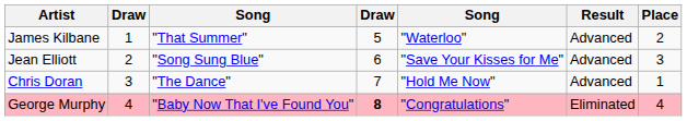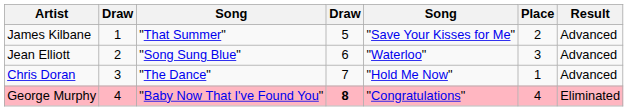 <table class="sortable wikitable" style="margin: 1em auto 1em auto; text-align:center">
 <tr>
 <th>Artist</th>
 <th>Draw</th>
 <th>Song </th>
 <th>Draw</th>
 <th>Song </th>
+<th>Place</th>
 <th>Result</th>
-<th>Place</th>
 </tr>
 <tr>
 <td align="left">James Kilbane</td>
 <td>1</td>
 <td align="left">"<a href='#'>That Summer</a>" </td>
 <td>5</td>
-<td align="left">"<a href='#'>Waterloo</a>" </td>
+<td align="left">"<a href='#'>Save Your Kisses for Me</a>" </td>
+<td>2</td>
 <td align="left">Advanced</td>
-<td>2</td>
 </tr>
 <tr>
 <td align="left">Jean Elliott</td>
 <td>2</td>
 <td align="left">"<a href='#'>Song Sung Blue</a>" </td>
 <td>6</td>
-<td align="left">"<a href='#'>Save Your Kisses for Me</a>" </td>
+<td align="left">"<a href='#'>Waterloo</a>" </td>
+<td>3</td>
 <td align="left">Advanced</td>
-<td>3</td>
 </tr>
 <tr>
 <td align="left"><a href='#'>Chris Doran</a></td>
 <td>3</td>
 <td align="left">"<a href='#'>The Dance</a>" </td>
 <td>7</td>
 <td align="left">"<a href='#'>Hold Me Now</a>" </td>
+<td>1</td>
 <td align="left">Advanced</td>
-<td>1</td>
 </tr>
 <tr style="background:lightpink;">
 <td align="left">George Murphy</td>
 <td>4</td>
 <td align="left">"<a href='#'>Baby Now That I've Found You</a>" </td>
 <td><strong>8</strong></td>
 <td align="left">"<a href='#'>Congratulations</a>" </td>
+<td>4</td>
 <td align="left">Eliminated</td>
-<td>4</td>
 </tr>
 </table>
